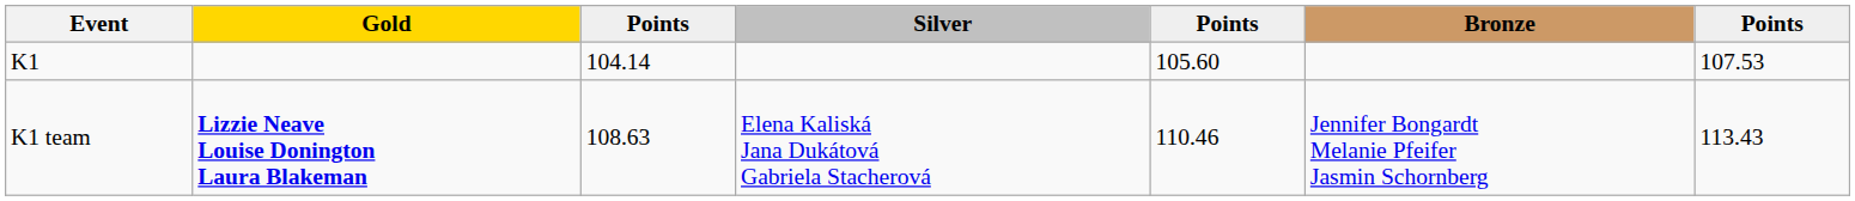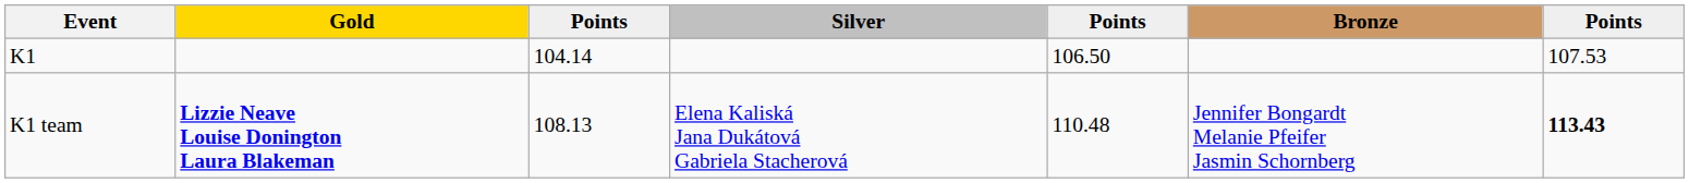 <table class="wikitable" width=100%>
 <tr>
 <th>Event</th>
 <td align=center bgcolor="gold"><strong>Gold</strong></td>
 <td align=center bgcolor="EFEFEF"><strong>Points</strong></td>
 <td align=center bgcolor="silver"><strong>Silver</strong></td>
 <td align=center bgcolor="EFEFEF"><strong>Points</strong></td>
 <td align=center bgcolor="CC9966"><strong>Bronze</strong></td>
 <td align=center bgcolor="EFEFEF"><strong>Points</strong></td>
 </tr>
 <tr>
 <td>K1</td>
 <td></td>
 <td>104.14</td>
 <td></td>
-<td>105.60</td>
+<td>106.50</td>
 <td></td>
 <td>107.53</td>
 </tr>
 <tr>
 <td>K1 team</td>
 <td><strong><br><a href='#'>Lizzie Neave</a><br><a href='#'>Louise Donington</a><br><a href='#'>Laura Blakeman</a></strong></td>
-<td>108.63</td>
+<td>108.13</td>
 <td><br><a href='#'>Elena Kaliská</a><br><a href='#'>Jana Dukátová</a><br><a href='#'>Gabriela Stacherová</a></td>
-<td>110.46</td>
+<td>110.48</td>
 <td><br><a href='#'>Jennifer Bongardt</a><br><a href='#'>Melanie Pfeifer</a><br><a href='#'>Jasmin Schornberg</a></td>
-<td>113.43</td>
+<td><strong>113.43</strong></td>
 </tr>
 </table>
